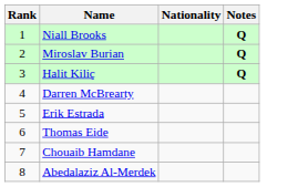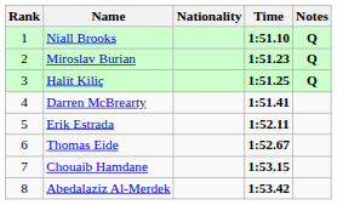 <table class="wikitable sortable" style="text-align:center">
 <tr>
 <th>Rank</th>
 <th>Name</th>
 <th>Nationality</th>
+<th>Time</th>
 <th>Notes</th>
 </tr>
 <tr bgcolor=ccffcc>
 <td>1</td>
 <td align=left><a href='#'>Niall Brooks</a></td>
 <td align=left></td>
+<td><strong>1:51.10</strong></td>
 <td><strong>Q</strong></td>
 </tr>
 <tr bgcolor=ccffcc>
 <td>2</td>
 <td align=left><a href='#'>Miroslav Burian</a></td>
 <td align=left></td>
+<td><strong>1:51.23</strong></td>
 <td><strong>Q</strong></td>
 </tr>
 <tr bgcolor=ccffcc>
 <td>3</td>
 <td align=left><a href='#'>Halit Kiliç</a></td>
 <td align=left></td>
+<td><strong>1:51.25</strong></td>
 <td><strong>Q</strong></td>
 </tr>
 <tr>
 <td>4</td>
 <td align=left><a href='#'>Darren McBrearty</a></td>
 <td align=left></td>
+<td><strong>1:51.41</strong></td>
 <td></td>
 </tr>
 <tr>
 <td>5</td>
 <td align=left><a href='#'>Erik Estrada</a></td>
 <td align=left></td>
+<td><strong>1:52.11</strong></td>
 <td></td>
 </tr>
 <tr>
 <td>6</td>
 <td align=left><a href='#'>Thomas Eide</a></td>
 <td align=left></td>
+<td><strong>1:52.67</strong></td>
 <td></td>
 </tr>
 <tr>
 <td>7</td>
 <td align=left><a href='#'>Chouaib Hamdane</a></td>
 <td align=left></td>
+<td><strong>1:53.15</strong></td>
 <td></td>
 </tr>
 <tr>
 <td>8</td>
 <td align=left><a href='#'>Abedalaziz Al-Merdek</a></td>
 <td align=left></td>
+<td><strong>1:53.42</strong></td>
 <td></td>
 </tr>
 </table>
